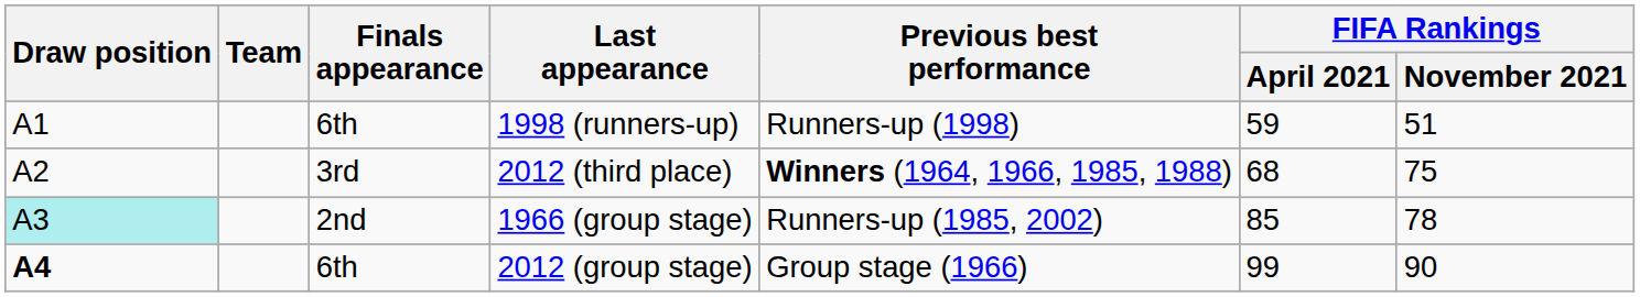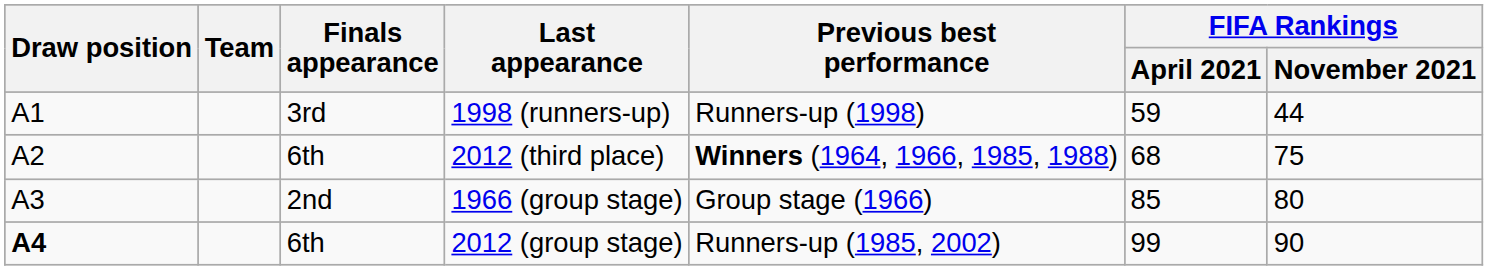 <table class="wikitable sortable" style="text-align:left;">
 <tr>
 <th rowspan=2>Draw position</th>
 <th rowspan=2>Team</th>
 <th rowspan=2 data-sort-type="number">Finals<br>appearance</th>
 <th rowspan=2>Last<br>appearance</th>
 <th rowspan=2>Previous best<br>performance</th>
 <th colspan=2><a href='#'>FIFA Rankings</a></th>
 </tr>
 <tr>
 <th>April 2021</th>
 <th>November 2021</th>
 </tr>
 <tr>
 <td>A1</td>
 <td style=white-space:nowrap></td>
-<td>6th</td>
+<td>3rd</td>
 <td><a href='#'>1998</a> (runners-up)</td>
 <td data-sort-value="3">Runners-up (<a href='#'>1998</a>)</td>
 <td>59</td>
-<td>51</td>
+<td>44</td>
 </tr>
 <tr>
 <td>A2</td>
 <td style=white-space:nowrap></td>
-<td>3rd</td>
+<td>6th</td>
 <td><a href='#'>2012</a> (third place)</td>
 <td data-sort-value="1"><strong>Winners</strong> (<a href='#'>1964</a>, <a href='#'>1966</a>, <a href='#'>1985</a>, <a href='#'>1988</a>)</td>
 <td>68</td>
 <td>75</td>
 </tr>
 <tr>
-<td style="background: paleturquoise;">A3</td>
+<td>A3</td>
 <td style=white-space:nowrap></td>
 <td>2nd</td>
 <td><a href='#'>1966</a> (group stage)</td>
-<td data-sort-value="2">Runners-up (<a href='#'>1985</a>, <a href='#'>2002</a>)</td>
+<td data-sort-value="4">Group stage (<a href='#'>1966</a>)</td>
 <td>85</td>
-<td>78</td>
+<td>80</td>
 </tr>
 <tr>
 <td><strong>A4</strong></td>
 <td style=white-space:nowrap></td>
 <td>6th</td>
 <td><a href='#'>2012</a> (group stage)</td>
-<td data-sort-value="4">Group stage (<a href='#'>1966</a>)</td>
+<td data-sort-value="2">Runners-up (<a href='#'>1985</a>, <a href='#'>2002</a>)</td>
 <td>99</td>
 <td>90</td>
 </tr>
 </table>
